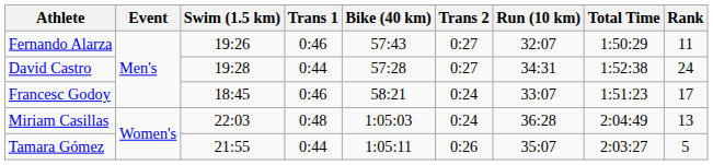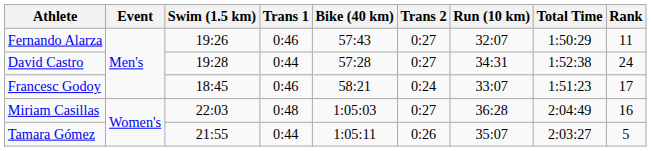 <table class="wikitable" style="font-size:90%">
 <tr>
 <th>Athlete</th>
 <th>Event</th>
 <th>Swim (1.5 km)</th>
 <th>Trans 1</th>
 <th>Bike (40 km)</th>
 <th>Trans 2</th>
 <th>Run (10 km)</th>
 <th>Total Time</th>
 <th>Rank</th>
 </tr>
 <tr align=center>
 <td align=left><a href='#'>Fernando Alarza</a></td>
 <td align=left rowspan=3><a href='#'>Men's</a></td>
 <td>19:26</td>
 <td>0:46</td>
 <td>57:43</td>
 <td>0:27</td>
 <td>32:07</td>
 <td>1:50:29</td>
 <td>11</td>
 </tr>
 <tr align=center>
 <td align=left><a href='#'>David Castro</a></td>
 <td>19:28</td>
 <td>0:44</td>
 <td>57:28</td>
 <td>0:27</td>
 <td>34:31</td>
 <td>1:52:38</td>
 <td>24</td>
 </tr>
 <tr align=center>
 <td align=left><a href='#'>Francesc Godoy</a></td>
 <td>18:45</td>
 <td>0:46</td>
 <td>58:21</td>
 <td>0:24</td>
 <td>33:07</td>
 <td>1:51:23</td>
 <td>17</td>
 </tr>
 <tr align=center>
 <td align=left><a href='#'>Miriam Casillas</a></td>
 <td align=left rowspan=2><a href='#'>Women's</a></td>
 <td>22:03</td>
 <td>0:48</td>
 <td>1:05:03</td>
-<td>0:24</td>
+<td>0:27</td>
 <td>36:28</td>
 <td>2:04:49</td>
-<td>13</td>
+<td>16</td>
 </tr>
 <tr align=center>
 <td align=left><a href='#'>Tamara Gómez</a></td>
 <td>21:55</td>
 <td>0:44</td>
 <td>1:05:11</td>
 <td>0:26</td>
 <td>35:07</td>
 <td>2:03:27</td>
 <td>5</td>
 </tr>
 </table>
